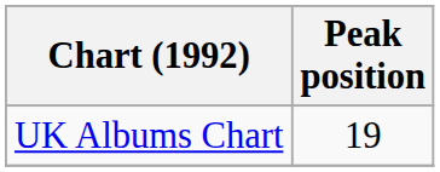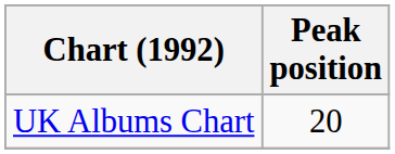 <table class="wikitable">
 <tr>
 <th scope="col">Chart (1992)</th>
 <th scope="col">Peak<br>position</th>
 </tr>
 <tr>
 <td><a href='#'>UK Albums Chart</a></td>
-<td style="text-align:center;">19</td>
+<td style="text-align:center;">20</td>
 </tr>
 <tr>
 </tr>
 </table>
